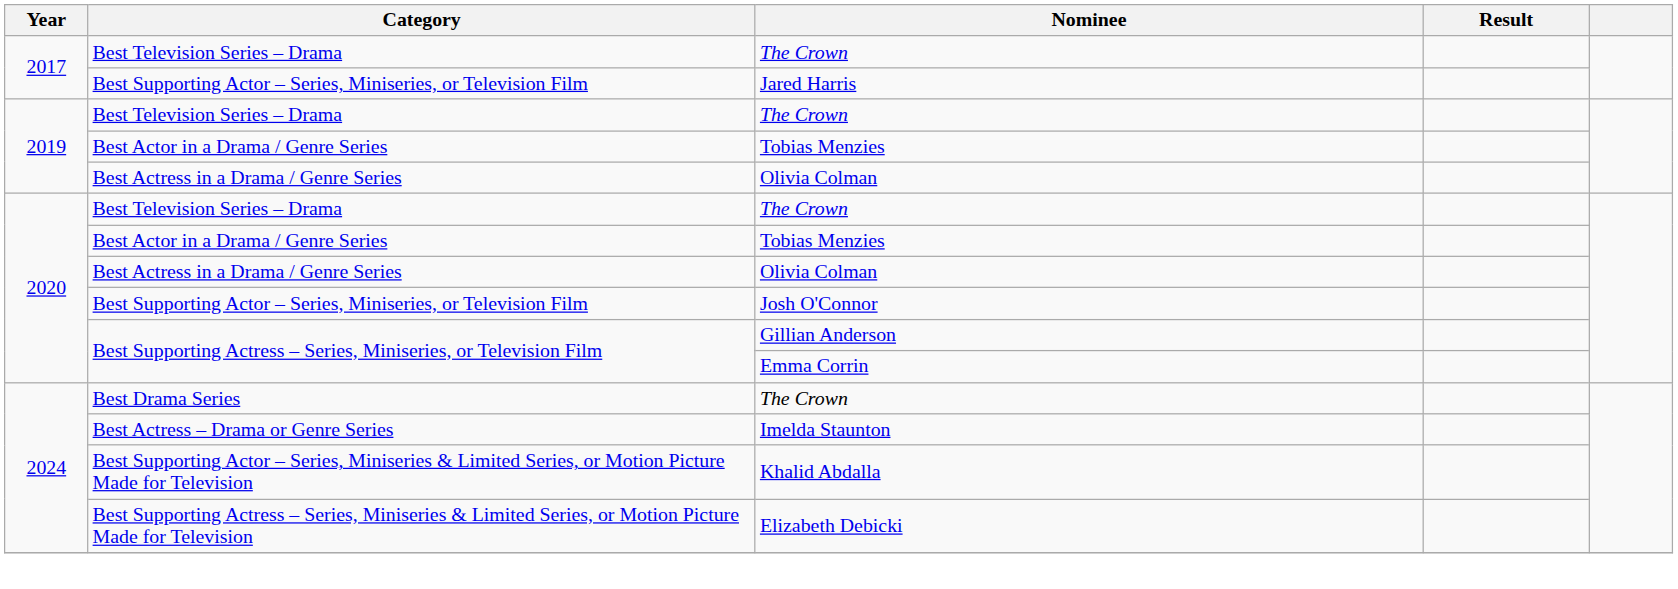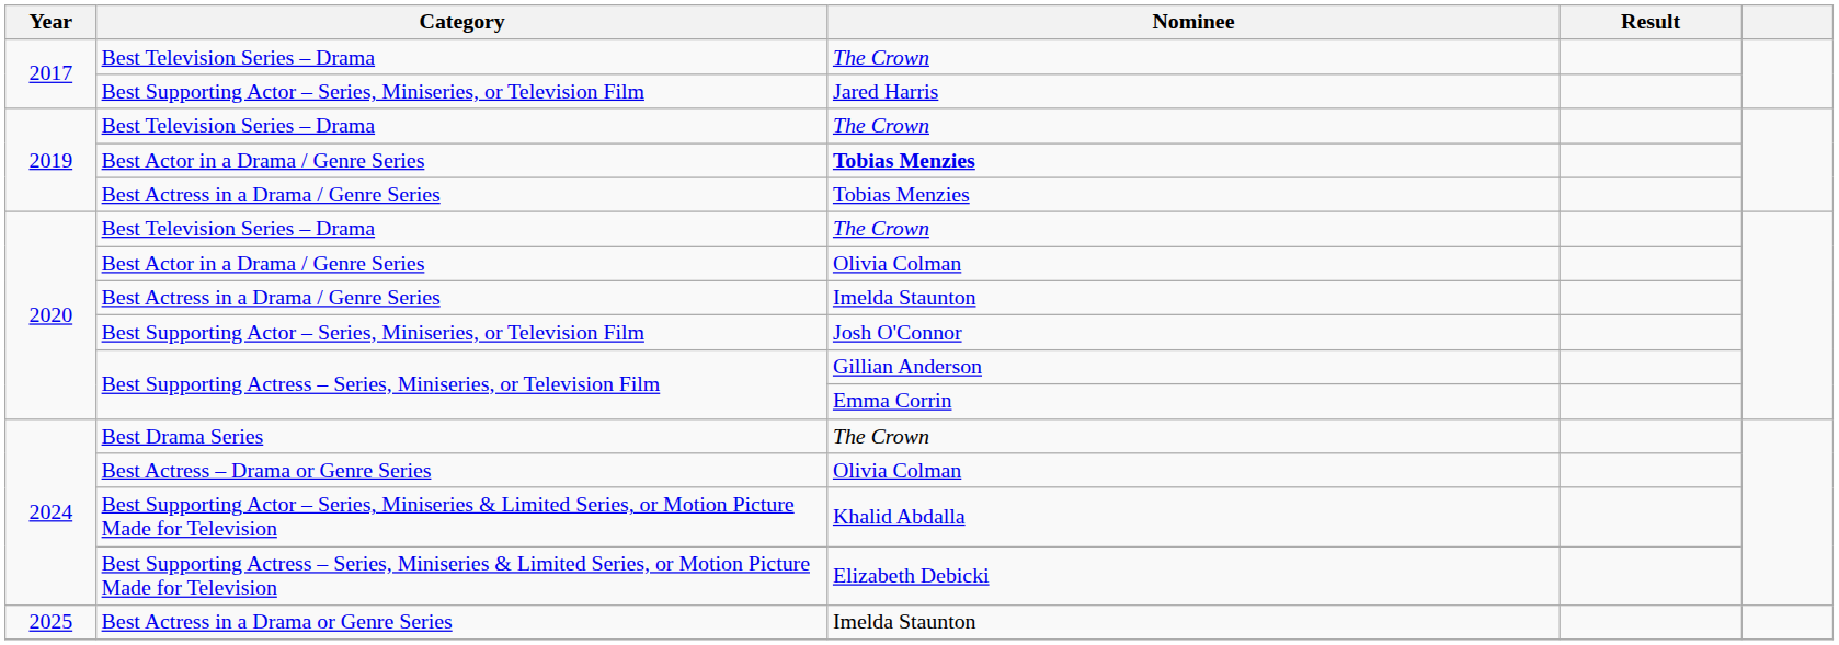 <table class="wikitable" style="width:85%;">
 <tr>
 <th width=5%>Year</th>
 <th style="width:40%;">Category</th>
 <th style="width:40%;">Nominee</th>
 <th style="width:10%;">Result</th>
 <th width=5%></th>
 </tr>
 <tr>
 <td style="text-align: center;" rowspan="2"><a href='#'>2017</a></td>
 <td><a href='#'>Best Television Series – Drama</a></td>
 <td><em><a href='#'>The Crown</a></em></td>
 <td></td>
 <td rowspan="2"></td>
 </tr>
 <tr>
 <td><a href='#'>Best Supporting Actor – Series, Miniseries, or Television Film</a></td>
 <td><a href='#'>Jared Harris</a></td>
 <td></td>
 </tr>
 <tr>
 <td style="text-align: center;" rowspan="3"><a href='#'>2019</a></td>
 <td><a href='#'>Best Television Series – Drama</a></td>
 <td><em><a href='#'>The Crown</a></em></td>
 <td></td>
 <td rowspan="3"></td>
 </tr>
 <tr>
 <td><a href='#'>Best Actor in a Drama / Genre Series</a></td>
-<td><a href='#'>Tobias Menzies</a></td>
+<td><strong><a href='#'>Tobias Menzies</a></strong></td>
 <td></td>
 </tr>
 <tr>
 <td><a href='#'>Best Actress in a Drama / Genre Series</a></td>
-<td><a href='#'>Olivia Colman</a></td>
+<td><a href='#'>Tobias Menzies</a></td>
 <td></td>
 </tr>
 <tr>
 <td style="text-align: center;" rowspan="6"><a href='#'>2020</a></td>
 <td><a href='#'>Best Television Series – Drama</a></td>
 <td><em><a href='#'>The Crown</a></em></td>
 <td></td>
 <td rowspan="6"></td>
 </tr>
 <tr>
 <td><a href='#'>Best Actor in a Drama / Genre Series</a></td>
-<td><a href='#'>Tobias Menzies</a></td>
+<td><a href='#'>Olivia Colman</a></td>
 <td></td>
 </tr>
 <tr>
 <td><a href='#'>Best Actress in a Drama / Genre Series</a></td>
-<td><a href='#'>Olivia Colman</a></td>
+<td><a href='#'>Imelda Staunton</a></td>
 <td></td>
 </tr>
 <tr>
 <td><a href='#'>Best Supporting Actor – Series, Miniseries, or Television Film</a></td>
 <td><a href='#'>Josh O'Connor</a></td>
 <td></td>
 </tr>
 <tr>
 <td rowspan="2"><a href='#'>Best Supporting Actress – Series, Miniseries, or Television Film</a></td>
 <td><a href='#'>Gillian Anderson</a></td>
 <td></td>
 </tr>
 <tr>
 <td><a href='#'>Emma Corrin</a></td>
 <td></td>
 </tr>
 <tr>
 <td style="text-align: center;" rowspan="4"><a href='#'>2024</a></td>
 <td><a href='#'>Best Drama Series</a></td>
 <td><em>The Crown</em></td>
 <td></td>
 <td rowspan="4" align="center"></td>
 </tr>
 <tr>
 <td><a href='#'>Best Actress – Drama or Genre Series</a></td>
-<td><a href='#'>Imelda Staunton</a></td>
+<td><a href='#'>Olivia Colman</a></td>
 <td></td>
 </tr>
 <tr>
 <td><a href='#'>Best Supporting Actor – Series, Miniseries & Limited Series, or Motion Picture Made for Television</a></td>
 <td><a href='#'>Khalid Abdalla</a></td>
 <td></td>
 </tr>
 <tr>
 <td><a href='#'>Best Supporting Actress – Series, Miniseries & Limited Series, or Motion Picture Made for Television</a></td>
 <td><a href='#'>Elizabeth Debicki</a></td>
 <td></td>
 </tr>
 <tr>
+<td align="center"><a href='#'>2025</a></td>
+<td><a href='#'>Best Actress in a Drama or Genre Series</a></td>
+<td>Imelda Staunton</td>
+<td></td>
+<td align="center"></td>
+</tr>
+<tr>
 </tr>
 </table>
